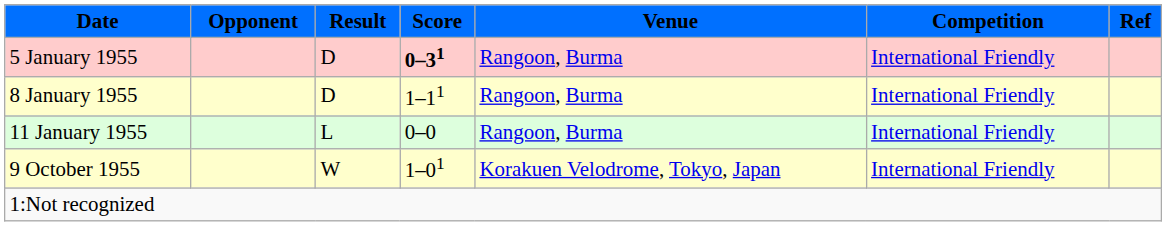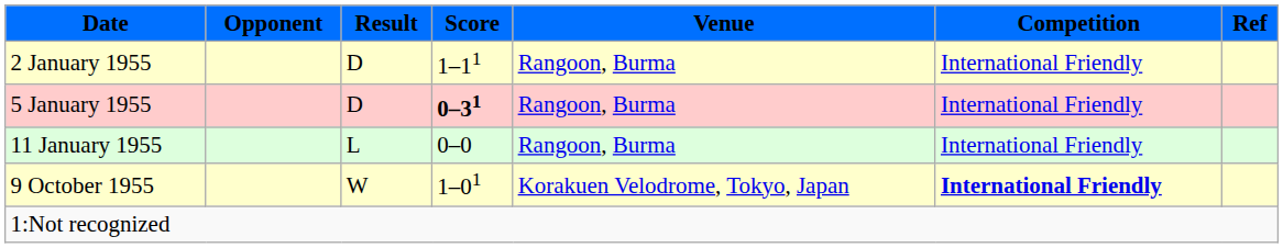 <table width=100% class="wikitable">
 <tr>
 <th style="background:#0070FF;"><span>Date</span></th>
 <th style="background:#0070FF;"><span>Opponent</span></th>
 <th style="background:#0070FF;"><span>Result</span></th>
 <th style="background:#0070FF;"><span>Score</span></th>
 <th style="background:#0070FF;"><span>Venue</span></th>
 <th style="background:#0070FF;"><span>Competition</span></th>
 <th style="background:#0070FF;"><span>Ref</span></th>
 </tr>
+<tr bgcolor=#FFFFCC>
+<td>2 January 1955</td>
+<td></td>
+<td>D</td>
+<td>1–1<sup>1</sup></td>
+<td> <a href='#'>Rangoon</a>, <a href='#'>Burma</a></td>
+<td><a href='#'>International Friendly</a></td>
+<td></td>
+</tr>
 <tr style="background:#fcc;">
 <td>5 January 1955</td>
 <td></td>
 <td>D</td>
 <td><strong>0–3<sup>1</sup></strong></td>
-<td> <a href='#'>Rangoon</a>, <a href='#'>Burma</a></td>
-<td><a href='#'>International Friendly</a></td>
-<td></td>
-</tr>
-<tr bgcolor=#FFFFCC>
-<td>8 January 1955</td>
-<td></td>
-<td>D</td>
-<td>1–1<sup>1</sup></td>
 <td> <a href='#'>Rangoon</a>, <a href='#'>Burma</a></td>
 <td><a href='#'>International Friendly</a></td>
 <td></td>
 </tr>
 <tr style="background:#dfd;">
 <td>11 January 1955</td>
 <td></td>
 <td>L</td>
 <td>0–0</td>
 <td> <a href='#'>Rangoon</a>, <a href='#'>Burma</a></td>
 <td><a href='#'>International Friendly</a></td>
 <td></td>
 </tr>
 <tr bgcolor=#FFFFCC>
 <td>9 October 1955</td>
 <td></td>
 <td>W</td>
 <td>1–0<sup>1</sup></td>
 <td> <a href='#'>Korakuen Velodrome</a>, <a href='#'>Tokyo</a>, <a href='#'>Japan</a></td>
-<td><a href='#'>International Friendly</a></td>
+<td><strong><a href='#'>International Friendly</a></strong></td>
 <td></td>
 </tr>
 <tr>
 <td colspan=7 align=left>1:Not recognized</td>
 </tr>
 </table>
